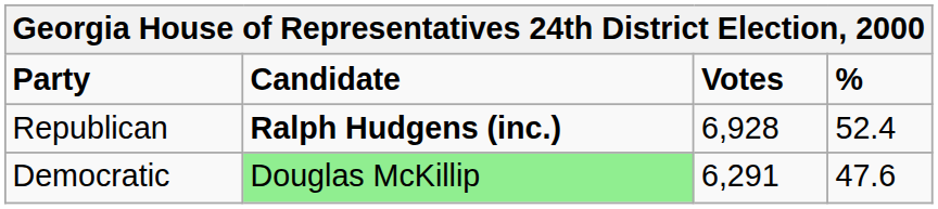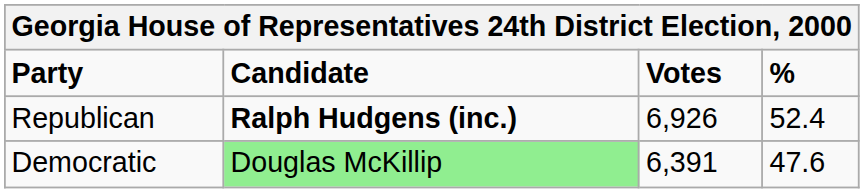 <table class="wikitable">
 <tr>
 <th colspan="4">Georgia House of Representatives 24th District Election, 2000</th>
 </tr>
 <tr>
 <td><strong>Party</strong></td>
 <td><strong>Candidate</strong></td>
 <td><strong>Votes</strong></td>
 <td><strong>%</strong></td>
 </tr>
 <tr>
 <td>Republican</td>
 <td><strong>Ralph Hudgens (inc.)</strong></td>
-<td>6,928</td>
+<td>6,926</td>
 <td>52.4</td>
 </tr>
 <tr>
 <td>Democratic</td>
 <td style="background: lightgreen;">Douglas McKillip</td>
-<td>6,291</td>
+<td>6,391</td>
 <td>47.6</td>
 </tr>
 </table>
